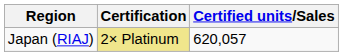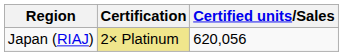 <table class="wikitable sortable">
 <tr>
 <th>Region</th>
 <th>Certification</th>
 <th><a href='#'>Certified units</a>/Sales</th>
 </tr>
 <tr>
 <td>Japan (<a href='#'>RIAJ</a>)</td>
 <td style="background: khaki;">2× Platinum</td>
-<td>620,057</td>
+<td>620,056</td>
 </tr>
 </table>
